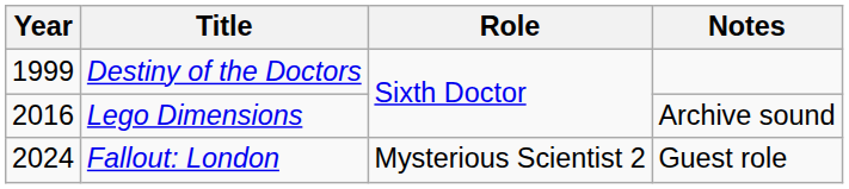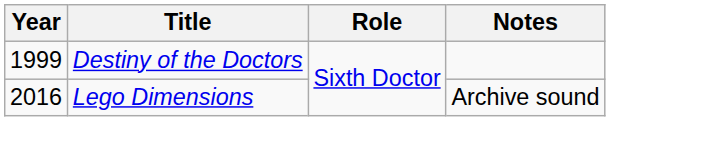 <table class="wikitable sortable">
 <tr>
 <th>Year</th>
 <th>Title</th>
 <th>Role</th>
 <th>Notes</th>
 </tr>
 <tr>
 <td>1999</td>
 <td><em><a href='#'>Destiny of the Doctors</a></em></td>
 <td rowspan="2"><a href='#'>Sixth Doctor</a></td>
 <td></td>
 </tr>
 <tr>
 <td>2016</td>
 <td><em><a href='#'>Lego Dimensions</a></em></td>
 <td>Archive sound</td>
 </tr>
-<tr>
-<td>2024</td>
-<td><em><a href='#'>Fallout: London</a></em></td>
-<td>Mysterious Scientist 2</td>
-<td>Guest role</td>
-</tr>
 </table>
